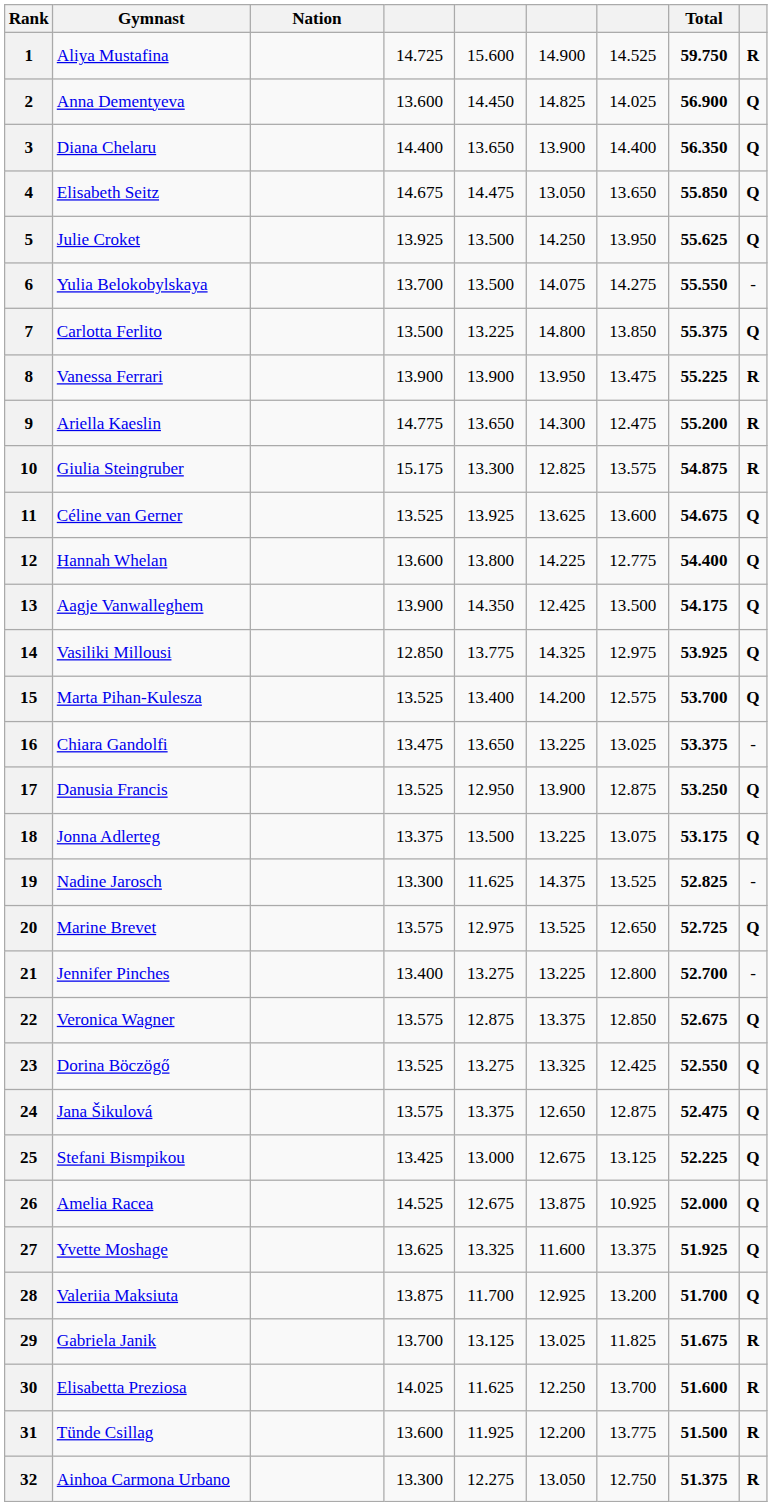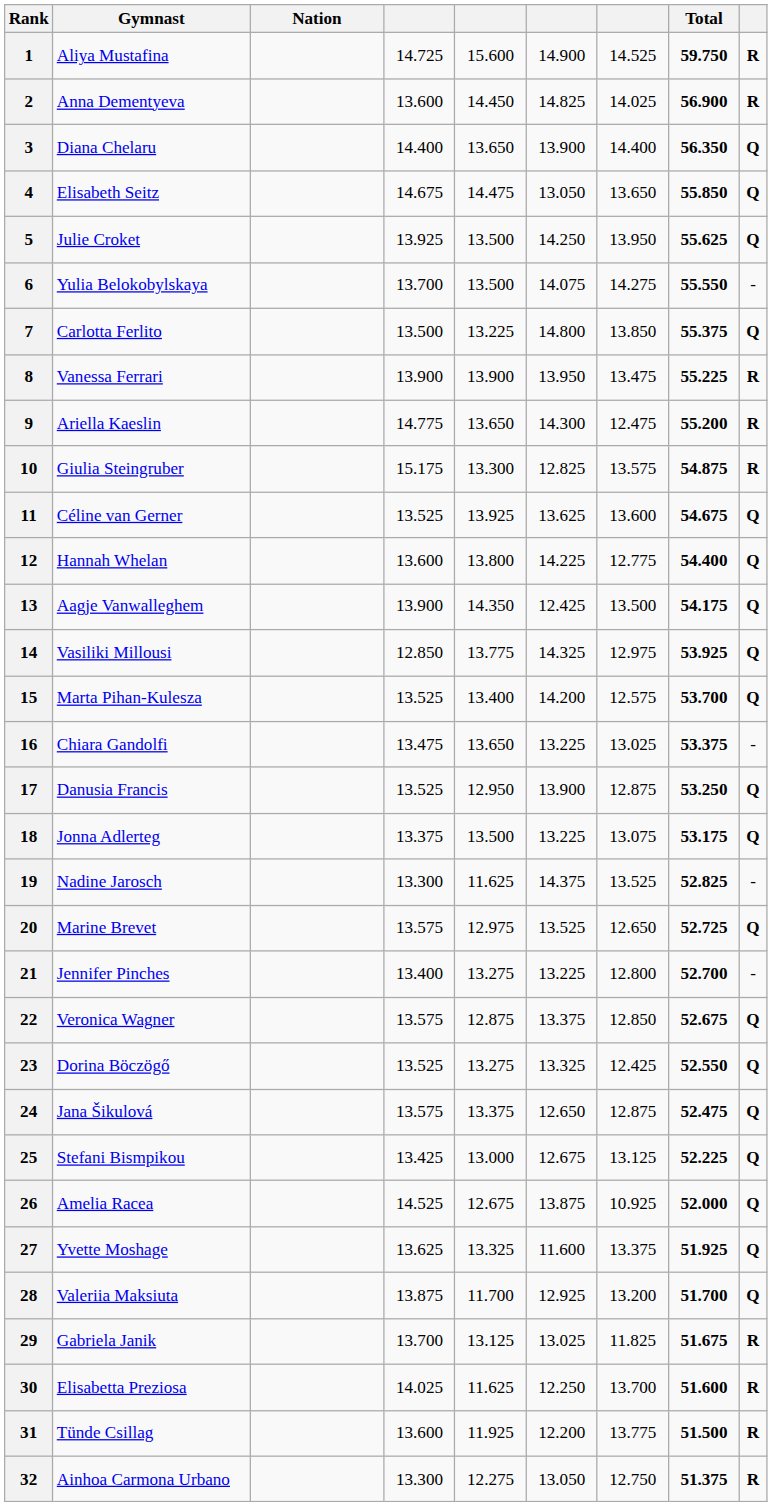 <table class="wikitable sortable" style="text-align:center; font-size:85%">
 <tr>
 <th scope="col" style="width:15px;">Rank</th>
 <th ! scope="col" style="width:150px;">Gymnast</th>
 <th ! scope="col" style="width:100px;">Nation</th>
 <th ! scope="col" style="width:50px;"></th>
 <th ! scope="col" style="width:50px;"></th>
 <th ! scope="col" style="width:50px;"></th>
 <th ! scope="col" style="width:50px;"></th>
 <th ! scope="col" style="width:50px;">Total</th>
 <th ! scope="col" style="width:15px;"></th>
 </tr>
 <tr>
 <th scope=row style="text-align:center">1</th>
 <td height="30" align=left><a href='#'>Aliya Mustafina</a></td>
 <td style="text-align:left;"></td>
 <td>14.725</td>
 <td>15.600</td>
 <td>14.900</td>
 <td>14.525</td>
 <td><strong>59.750</strong></td>
 <td><strong>R</strong></td>
 </tr>
 <tr>
 <th scope=row style="text-align:center">2</th>
 <td height="30" align=left><a href='#'>Anna Dementyeva</a></td>
 <td style="text-align:left;"></td>
 <td>13.600</td>
 <td>14.450</td>
 <td>14.825</td>
 <td>14.025</td>
 <td><strong>56.900</strong></td>
-<td><strong>Q</strong></td>
+<td><strong>R</strong></td>
 </tr>
 <tr>
 <th scope=row style="text-align:center">3</th>
 <td height="30" align=left><a href='#'>Diana Chelaru</a></td>
 <td style="text-align:left;"></td>
 <td>14.400</td>
 <td>13.650</td>
 <td>13.900</td>
 <td>14.400</td>
 <td><strong>56.350</strong></td>
 <td><strong>Q</strong></td>
 </tr>
 <tr>
 <th scope=row style="text-align:center">4</th>
 <td height="30" align=left><a href='#'>Elisabeth Seitz</a></td>
 <td style="text-align:left;"></td>
 <td>14.675</td>
 <td>14.475</td>
 <td>13.050</td>
 <td>13.650</td>
 <td><strong>55.850</strong></td>
 <td><strong>Q</strong></td>
 </tr>
 <tr>
 <th scope=row style="text-align:center">5</th>
 <td height="30" align=left><a href='#'>Julie Croket</a></td>
 <td style="text-align:left;"></td>
 <td>13.925</td>
 <td>13.500</td>
 <td>14.250</td>
 <td>13.950</td>
 <td><strong>55.625</strong></td>
 <td><strong>Q</strong></td>
 </tr>
 <tr>
 <th scope=row style="text-align:center">6</th>
 <td height="30" align=left><a href='#'>Yulia Belokobylskaya</a></td>
 <td style="text-align:left;"></td>
 <td>13.700</td>
 <td>13.500</td>
 <td>14.075</td>
 <td>14.275</td>
 <td><strong>55.550</strong></td>
 <td>-</td>
 </tr>
 <tr>
 <th scope=row style="text-align:center">7</th>
 <td height="30" align=left><a href='#'>Carlotta Ferlito</a></td>
 <td style="text-align:left;"></td>
 <td>13.500</td>
 <td>13.225</td>
 <td>14.800</td>
 <td>13.850</td>
 <td><strong>55.375</strong></td>
 <td><strong>Q</strong></td>
 </tr>
 <tr>
 <th scope=row style="text-align:center">8</th>
 <td height="30" align=left><a href='#'>Vanessa Ferrari</a></td>
 <td style="text-align:left;"></td>
 <td>13.900</td>
 <td>13.900</td>
 <td>13.950</td>
 <td>13.475</td>
 <td><strong>55.225</strong></td>
 <td><strong>R</strong></td>
 </tr>
 <tr>
 <th scope=row style="text-align:center">9</th>
 <td height="30" align=left><a href='#'>Ariella Kaeslin</a></td>
 <td style="text-align:left;"></td>
 <td>14.775</td>
 <td>13.650</td>
 <td>14.300</td>
 <td>12.475</td>
 <td><strong>55.200</strong></td>
 <td><strong>R</strong></td>
 </tr>
 <tr>
 <th scope=row style="text-align:center">10</th>
 <td height="30" align=left><a href='#'>Giulia Steingruber</a></td>
 <td style="text-align:left;"></td>
 <td>15.175</td>
 <td>13.300</td>
 <td>12.825</td>
 <td>13.575</td>
 <td><strong>54.875</strong></td>
 <td><strong>R</strong></td>
 </tr>
 <tr>
 <th scope=row style="text-align:center">11</th>
 <td height="30" align=left><a href='#'>Céline van Gerner</a></td>
 <td style="text-align:left;"></td>
 <td>13.525</td>
 <td>13.925</td>
 <td>13.625</td>
 <td>13.600</td>
 <td><strong>54.675</strong></td>
 <td><strong>Q</strong></td>
 </tr>
 <tr>
 <th scope=row style="text-align:center">12</th>
 <td height="30" align=left><a href='#'>Hannah Whelan</a></td>
 <td style="text-align:left;"></td>
 <td>13.600</td>
 <td>13.800</td>
 <td>14.225</td>
 <td>12.775</td>
 <td><strong>54.400</strong></td>
 <td><strong>Q</strong></td>
 </tr>
 <tr>
 <th scope=row style="text-align:center">13</th>
 <td height="30" align=left><a href='#'>Aagje Vanwalleghem</a></td>
 <td style="text-align:left;"></td>
 <td>13.900</td>
 <td>14.350</td>
 <td>12.425</td>
 <td>13.500</td>
 <td><strong>54.175</strong></td>
 <td><strong>Q</strong></td>
 </tr>
 <tr>
 <th scope=row style="text-align:center">14</th>
 <td height="30" align=left><a href='#'>Vasiliki Millousi</a></td>
 <td style="text-align:left;"></td>
 <td>12.850</td>
 <td>13.775</td>
 <td>14.325</td>
 <td>12.975</td>
 <td><strong>53.925</strong></td>
 <td><strong>Q</strong></td>
 </tr>
 <tr>
 <th scope=row style="text-align:center">15</th>
 <td height="30" align=left><a href='#'>Marta Pihan-Kulesza</a></td>
 <td style="text-align:left;"></td>
 <td>13.525</td>
 <td>13.400</td>
 <td>14.200</td>
 <td>12.575</td>
 <td><strong>53.700</strong></td>
 <td><strong>Q</strong></td>
 </tr>
 <tr>
 <th scope=row style="text-align:center">16</th>
 <td height="30" align=left><a href='#'>Chiara Gandolfi</a></td>
 <td style="text-align:left;"></td>
 <td>13.475</td>
 <td>13.650</td>
 <td>13.225</td>
 <td>13.025</td>
 <td><strong>53.375</strong></td>
 <td>-</td>
 </tr>
 <tr>
 <th scope=row style="text-align:center">17</th>
 <td height="30" align=left><a href='#'>Danusia Francis</a></td>
 <td style="text-align:left;"></td>
 <td>13.525</td>
 <td>12.950</td>
 <td>13.900</td>
 <td>12.875</td>
 <td><strong>53.250</strong></td>
 <td><strong>Q</strong></td>
 </tr>
 <tr>
 <th scope=row style="text-align:center">18</th>
 <td height="30" align=left><a href='#'>Jonna Adlerteg</a></td>
 <td style="text-align:left;"></td>
 <td>13.375</td>
 <td>13.500</td>
 <td>13.225</td>
 <td>13.075</td>
 <td><strong>53.175</strong></td>
 <td><strong>Q</strong></td>
 </tr>
 <tr>
 <th scope=row style="text-align:center">19</th>
 <td height="30" align=left><a href='#'>Nadine Jarosch</a></td>
 <td style="text-align:left;"></td>
 <td>13.300</td>
 <td>11.625</td>
 <td>14.375</td>
 <td>13.525</td>
 <td><strong>52.825</strong></td>
 <td>-</td>
 </tr>
 <tr>
 <th scope=row style="text-align:center">20</th>
 <td height="30" align=left><a href='#'>Marine Brevet</a></td>
 <td style="text-align:left;"></td>
 <td>13.575</td>
 <td>12.975</td>
 <td>13.525</td>
 <td>12.650</td>
 <td><strong>52.725</strong></td>
 <td><strong>Q</strong></td>
 </tr>
 <tr>
 <th scope=row style="text-align:center">21</th>
 <td height="30" align=left><a href='#'>Jennifer Pinches</a></td>
 <td style="text-align:left;"></td>
 <td>13.400</td>
 <td>13.275</td>
 <td>13.225</td>
 <td>12.800</td>
 <td><strong>52.700</strong></td>
 <td>-</td>
 </tr>
 <tr>
 <th scope=row style="text-align:center">22</th>
 <td height="30" align=left><a href='#'>Veronica Wagner</a></td>
 <td style="text-align:left;"></td>
 <td>13.575</td>
 <td>12.875</td>
 <td>13.375</td>
 <td>12.850</td>
 <td><strong>52.675</strong></td>
 <td><strong>Q</strong></td>
 </tr>
 <tr>
 <th scope=row style="text-align:center">23</th>
 <td height="30" align=left><a href='#'>Dorina Böczögő</a></td>
 <td style="text-align:left;"></td>
 <td>13.525</td>
 <td>13.275</td>
 <td>13.325</td>
 <td>12.425</td>
 <td><strong>52.550</strong></td>
 <td><strong>Q</strong></td>
 </tr>
 <tr>
 <th scope=row style="text-align:center">24</th>
 <td height="30" align=left><a href='#'>Jana Šikulová</a></td>
 <td style="text-align:left;"></td>
 <td>13.575</td>
 <td>13.375</td>
 <td>12.650</td>
 <td>12.875</td>
 <td><strong>52.475</strong></td>
 <td><strong>Q</strong></td>
 </tr>
 <tr>
 <th scope=row style="text-align:center">25</th>
 <td height="30" align=left><a href='#'>Stefani Bismpikou</a></td>
 <td style="text-align:left;"></td>
 <td>13.425</td>
 <td>13.000</td>
 <td>12.675</td>
 <td>13.125</td>
 <td><strong>52.225</strong></td>
 <td><strong>Q</strong></td>
 </tr>
 <tr>
 <th scope=row style="text-align:center">26</th>
 <td height="30" align=left><a href='#'>Amelia Racea</a></td>
 <td style="text-align:left;"></td>
 <td>14.525</td>
 <td>12.675</td>
 <td>13.875</td>
 <td>10.925</td>
 <td><strong>52.000</strong></td>
 <td><strong>Q</strong></td>
 </tr>
 <tr>
 <th scope=row style="text-align:center">27</th>
 <td height="30" align=left><a href='#'>Yvette Moshage</a></td>
 <td style="text-align:left;"></td>
 <td>13.625</td>
 <td>13.325</td>
 <td>11.600</td>
 <td>13.375</td>
 <td><strong>51.925</strong></td>
 <td><strong>Q</strong></td>
 </tr>
 <tr>
 <th scope=row style="text-align:center">28</th>
 <td height="30" align=left><a href='#'>Valeriia Maksiuta</a></td>
 <td style="text-align:left;"></td>
 <td>13.875</td>
 <td>11.700</td>
 <td>12.925</td>
 <td>13.200</td>
 <td><strong>51.700</strong></td>
 <td><strong>Q</strong></td>
 </tr>
 <tr>
 <th scope=row style="text-align:center">29</th>
 <td height="30" align=left><a href='#'>Gabriela Janik</a></td>
 <td style="text-align:left;"></td>
 <td>13.700</td>
 <td>13.125</td>
 <td>13.025</td>
 <td>11.825</td>
 <td><strong>51.675</strong></td>
 <td><strong>R</strong></td>
 </tr>
 <tr>
 <th scope=row style="text-align:center">30</th>
 <td height="30" align=left><a href='#'>Elisabetta Preziosa</a></td>
 <td style="text-align:left;"></td>
 <td>14.025</td>
 <td>11.625</td>
 <td>12.250</td>
 <td>13.700</td>
 <td><strong>51.600</strong></td>
 <td><strong>R</strong></td>
 </tr>
 <tr>
 <th scope=row style="text-align:center">31</th>
 <td height="30" align=left><a href='#'>Tünde Csillag</a></td>
 <td style="text-align:left;"></td>
 <td>13.600</td>
 <td>11.925</td>
 <td>12.200</td>
 <td>13.775</td>
 <td><strong>51.500</strong></td>
 <td><strong>R</strong></td>
 </tr>
 <tr>
 <th scope=row style="text-align:center">32</th>
 <td height="30" align=left><a href='#'>Ainhoa Carmona Urbano</a></td>
 <td style="text-align:left;"></td>
 <td>13.300</td>
 <td>12.275</td>
 <td>13.050</td>
 <td>12.750</td>
 <td><strong>51.375</strong></td>
 <td><strong>R</strong></td>
 </tr>
 </table>
